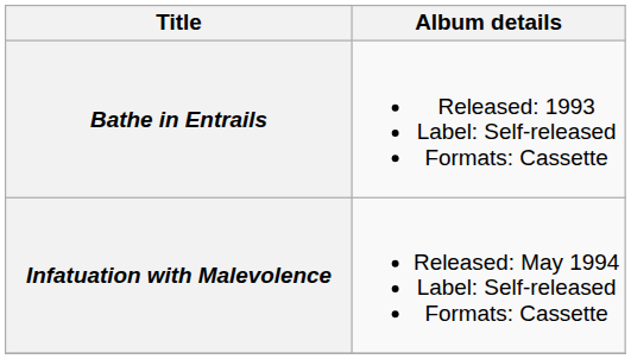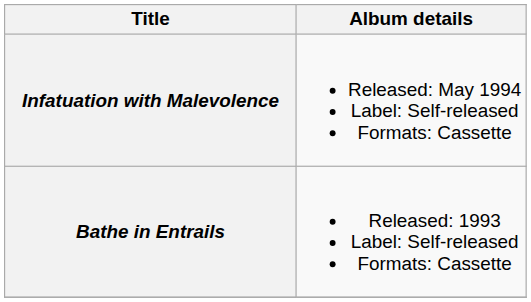 <table class="wikitable plainrowheaders" style="text-align:center;">
 <tr>
 <th scope="col" style="width:15em;">Title</th>
 <th scope="col">Album details</th>
 </tr>
 <tr>
+<th scope="row"><em>Infatuation with Malevolence</em></th>
+<td><br><ul><li>Released: May 1994</li><li>Label: Self-released</li><li>Formats: Cassette</li></ul></td>
+</tr>
+<tr>
 <th scope="row"><em>Bathe in Entrails</em></th>
 <td><br><ul><li>Released: 1993</li><li>Label: Self-released</li><li>Formats: Cassette</li></ul></td>
 </tr>
 <tr>
-<th scope="row"><em>Infatuation with Malevolence</em></th>
-<td><br><ul><li>Released: May 1994</li><li>Label: Self-released</li><li>Formats: Cassette</li></ul></td>
-</tr>
-<tr>
 </tr>
 </table>
